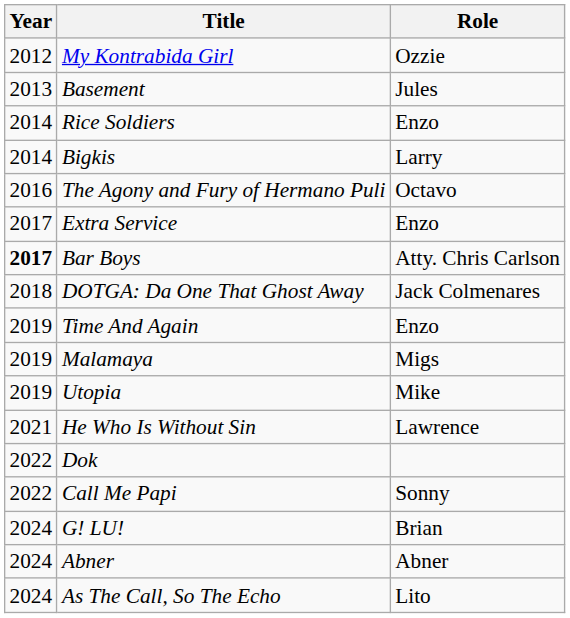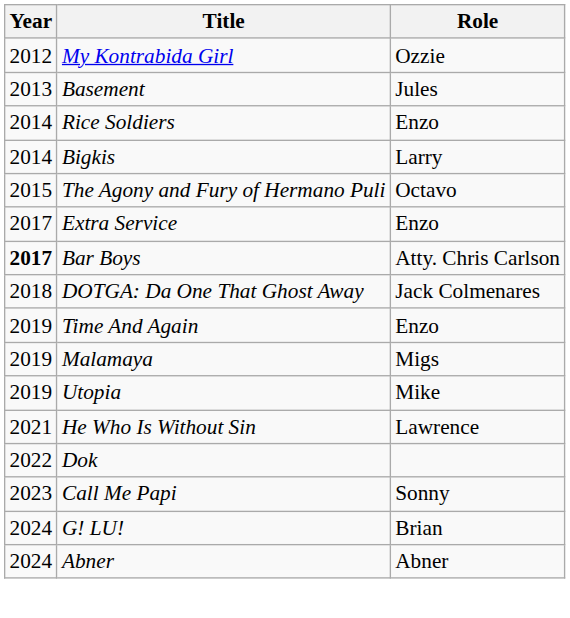 <table class="wikitable sortable">
 <tr>
 <th>Year</th>
 <th>Title</th>
 <th>Role</th>
 </tr>
 <tr>
 <td>2012</td>
 <td><em><a href='#'>My Kontrabida Girl</a></em></td>
 <td>Ozzie</td>
 </tr>
 <tr>
 <td>2013</td>
 <td><em>Basement</em></td>
 <td>Jules</td>
 </tr>
 <tr>
 <td>2014</td>
 <td><em>Rice Soldiers</em></td>
 <td>Enzo</td>
 </tr>
 <tr>
 <td>2014</td>
 <td><em>Bigkis</em></td>
 <td>Larry</td>
 </tr>
 <tr>
-<td>2016</td>
+<td>2015</td>
 <td><em>The Agony and Fury of Hermano Puli</em></td>
 <td>Octavo</td>
 </tr>
 <tr>
 <td>2017</td>
 <td><em>Extra Service</em></td>
 <td>Enzo</td>
 </tr>
 <tr>
 <td><strong>2017</strong></td>
 <td><em>Bar Boys</em></td>
 <td>Atty. Chris Carlson</td>
 </tr>
 <tr>
 <td>2018</td>
 <td><em>DOTGA: Da One That Ghost Away</em></td>
 <td>Jack Colmenares</td>
 </tr>
 <tr>
 <td>2019</td>
 <td><em>Time And Again</em></td>
 <td>Enzo</td>
 </tr>
 <tr>
 <td>2019</td>
 <td><em>Malamaya</em></td>
 <td>Migs</td>
 </tr>
 <tr>
 <td>2019</td>
 <td><em>Utopia</em></td>
 <td>Mike</td>
 </tr>
 <tr>
 <td>2021</td>
 <td><em>He Who Is Without Sin</em></td>
 <td>Lawrence</td>
 </tr>
 <tr>
 <td>2022</td>
 <td><em>Dok</em></td>
 <td></td>
 </tr>
 <tr>
-<td>2022</td>
+<td>2023</td>
 <td><em>Call Me Papi</em></td>
 <td>Sonny</td>
 </tr>
 <tr>
 <td>2024</td>
 <td><em>G! LU!</em></td>
 <td>Brian</td>
 </tr>
 <tr>
 <td>2024</td>
 <td><em>Abner</em></td>
 <td>Abner</td>
 </tr>
-<tr>
-<td>2024</td>
-<td><em>As The Call, So The Echo</em></td>
-<td>Lito</td>
-</tr>
 </table>
